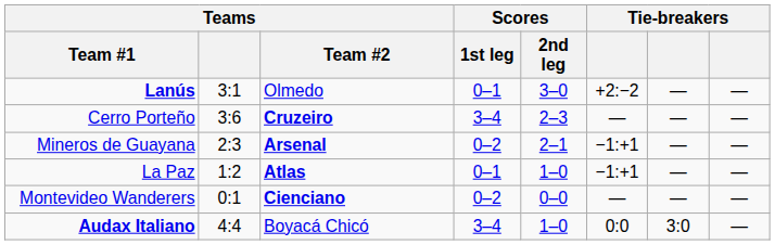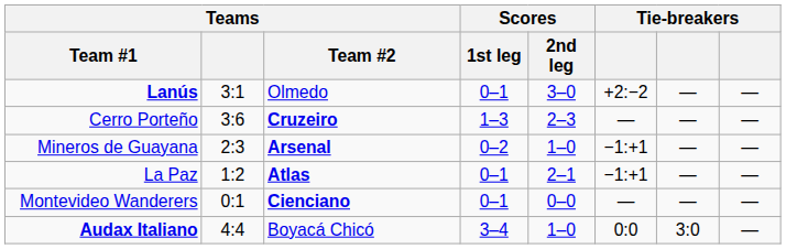 <table class="wikitable" style="text-align: center;">
 <tr>
 <th colspan=3>Teams</th>
 <th colspan=2>Scores</th>
 <th colspan=3>Tie-breakers</th>
 </tr>
 <tr>
 <th style="width:175px;">Team #1</th>
 <th width="50"></th>
 <th style="width:175px;">Team #2</th>
 <th width="55">1st leg</th>
 <th width="55">2nd leg</th>
 <th width="50"></th>
 <th width="50"></th>
 <th width="50"></th>
 </tr>
 <tr>
 <td align=right><strong><a href='#'>Lanús</a></strong> </td>
 <td>3:1</td>
 <td align=left> <a href='#'>Olmedo</a></td>
 <td><a href='#'>0–1</a></td>
 <td><a href='#'>3–0</a></td>
 <td>+2:−2</td>
 <td>—</td>
 <td>—</td>
 </tr>
 <tr>
 <td align=right><a href='#'>Cerro Porteño</a> </td>
 <td>3:6</td>
 <td align=left> <strong><a href='#'>Cruzeiro</a></strong></td>
-<td><a href='#'>3–4</a></td>
+<td><a href='#'>1–3</a></td>
 <td><a href='#'>2–3</a></td>
 <td>—</td>
 <td>—</td>
 <td>—</td>
 </tr>
 <tr>
 <td align=right><a href='#'>Mineros de Guayana</a> </td>
 <td>2:3</td>
 <td align=left> <strong><a href='#'>Arsenal</a></strong></td>
 <td><a href='#'>0–2</a></td>
-<td><a href='#'>2–1</a></td>
+<td><a href='#'>1–0</a></td>
 <td>−1:+1</td>
 <td>—</td>
 <td>—</td>
 </tr>
 <tr>
 <td align=right><a href='#'>La Paz</a> </td>
 <td>1:2</td>
 <td align=left> <strong><a href='#'>Atlas</a></strong></td>
 <td><a href='#'>0–1</a></td>
-<td><a href='#'>1–0</a></td>
+<td><a href='#'>2–1</a></td>
 <td>−1:+1</td>
 <td>—</td>
 <td>—</td>
 </tr>
 <tr>
 <td align=right><a href='#'>Montevideo Wanderers</a> </td>
 <td>0:1</td>
 <td align=left> <strong><a href='#'>Cienciano</a></strong></td>
-<td><a href='#'>0–2</a></td>
+<td><a href='#'>0–1</a></td>
 <td><a href='#'>0–0</a></td>
 <td>—</td>
 <td>—</td>
 <td>—</td>
 </tr>
 <tr>
 <td align=right><strong><a href='#'>Audax Italiano</a></strong> </td>
 <td>4:4</td>
 <td align=left> <a href='#'>Boyacá Chicó</a></td>
 <td><a href='#'>3–4</a></td>
 <td><a href='#'>1–0</a></td>
 <td>0:0</td>
 <td>3:0</td>
 <td>—</td>
 </tr>
 </table>
